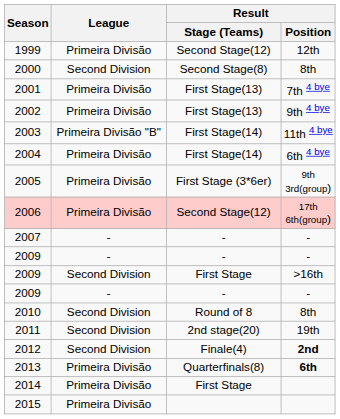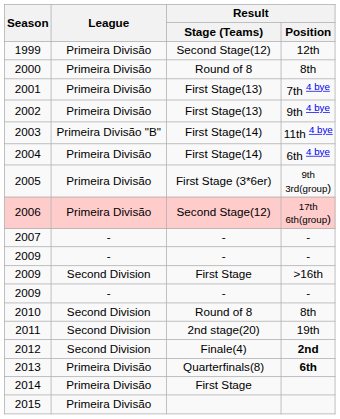 <table class="wikitable" style="text-align: center">
 <tr>
 <th rowspan="2">Season</th>
 <th rowspan="2" width="150">League</th>
 <th colspan="2">Result</th>
 </tr>
 <tr>
 <th width="150">Stage (Teams)</th>
 <th>Position</th>
 </tr>
 <tr>
 <td>1999</td>
 <td>Primeira Divisão</td>
 <td>Second Stage(12)</td>
 <td>12th</td>
 </tr>
 <tr>
 <td>2000</td>
-<td>Second Division</td>
-<td>Second Stage(8)</td>
+<td>Primeira Divisão</td>
+<td>Round of 8</td>
 <td bgcolour=silver>8th</td>
 </tr>
 <tr>
 <td>2001</td>
 <td>Primeira Divisão</td>
 <td>First Stage(13)</td>
 <td>7th <sup><a href='#'>4 bye</a></sup></td>
 </tr>
 <tr>
 <td>2002</td>
 <td>Primeira Divisão</td>
 <td>First Stage(13)</td>
 <td>9th <sup> <a href='#'>4 bye</a></sup></td>
 </tr>
 <tr>
 <td>2003</td>
 <td>Primeira Divisão "B"</td>
 <td>First Stage(14)</td>
 <td>11th <sup> <a href='#'>4 bye</a></sup></td>
 </tr>
 <tr>
 <td>2004</td>
 <td>Primeira Divisão</td>
 <td>First Stage(14)</td>
 <td>6th <sup> <a href='#'>4 bye</a></sup></td>
 </tr>
 <tr>
 <td>2005</td>
 <td>Primeira Divisão</td>
 <td>First Stage (3*6er)</td>
 <td><small>9th<br>3rd(group</small>)</td>
 </tr>
 <tr bgcolor=FFCCCC>
 <td>2006</td>
 <td>Primeira Divisão</td>
 <td>Second Stage(12)</td>
 <td><small>17th<br>6th(group</small>)</td>
 </tr>
 <tr>
 <td>2007</td>
 <td>-</td>
 <td>-</td>
 <td>-</td>
 </tr>
 <tr>
 <td>2009</td>
 <td>-</td>
 <td>-</td>
 <td>-</td>
 </tr>
 <tr>
 <td>2009</td>
 <td>Second Division</td>
 <td>First Stage</td>
 <td>>16th</td>
 </tr>
 <tr>
 <td>2009</td>
 <td>-</td>
 <td>-</td>
 <td>-</td>
 </tr>
 <tr>
 <td>2010</td>
 <td>Second Division</td>
 <td>Round of 8</td>
 <td>8th</td>
 </tr>
 <tr>
 <td>2011</td>
 <td>Second Division</td>
 <td>2nd stage(20)</td>
 <td>19th</td>
 </tr>
 <tr>
 <td>2012</td>
 <td>Second Division</td>
 <td>Finale(4)</td>
 <td><strong>2nd</strong></td>
 </tr>
 <tr>
 <td>2013</td>
 <td>Primeira Divisão</td>
 <td>Quarterfinals(8)</td>
 <td><strong>6th</strong></td>
 </tr>
 <tr>
 <td>2014</td>
 <td>Primeira Divisão</td>
 <td>First Stage</td>
 <td></td>
 </tr>
 <tr>
 <td>2015</td>
 <td>Primeira Divisão</td>
 <td></td>
 <td></td>
 </tr>
 </table>
